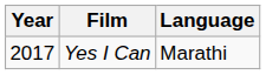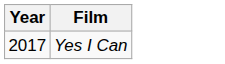 <table class="wikitable">
 <tr>
 <th>Year</th>
 <th>Film</th>
-<th>Language</th>
 </tr>
 <tr>
 <td>2017</td>
 <td><em>Yes I Can</em></td>
-<td>Marathi</td>
 </tr>
 </table>
